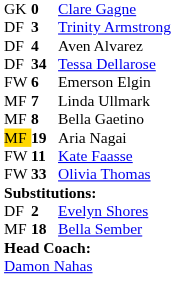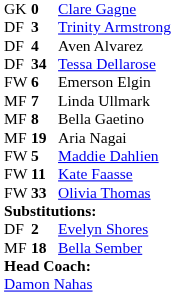 <table style="font-size:90%; margin:0.2em auto;" cellspacing="0" cellpadding="0">
 <tr>
 <th width="25"></th>
 <th width="25"></th>
 </tr>
 <tr>
 <th width="25"></th>
 <th width="25"></th>
 </tr>
 <tr>
 <td>GK</td>
 <td><strong>0</strong></td>
 <td> <a href='#'>Clare Gagne</a></td>
 </tr>
 <tr>
 <td>DF</td>
 <td><strong>3</strong></td>
 <td> <a href='#'>Trinity Armstrong</a></td>
 </tr>
 <tr>
 <td>DF</td>
 <td><strong>4</strong></td>
 <td> Aven Alvarez</td>
 </tr>
 <tr>
 <td>DF</td>
 <td><strong>34</strong></td>
 <td> <a href='#'>Tessa Dellarose</a></td>
 <td></td>
 <td> </td>
 </tr>
 <tr>
 <td>FW</td>
 <td><strong>6</strong></td>
 <td> Emerson Elgin</td>
 </tr>
 <tr>
 <td>MF</td>
 <td><strong>7</strong></td>
 <td> Linda Ullmark</td>
 <td></td>
 <td> </td>
 </tr>
 <tr>
 <td>MF</td>
 <td><strong>8</strong></td>
 <td> Bella Gaetino</td>
 <td></td>
 <td></td>
 </tr>
 <tr>
-<td style="background: gold;">MF</td>
+<td>MF</td>
 <td><strong>19</strong></td>
 <td> Aria Nagai</td>
+</tr>
+<tr>
+<td>FW</td>
+<td><strong>5</strong></td>
+<td> <a href='#'>Maddie Dahlien</a></td>
+<td></td>
+<td></td>
 </tr>
 <tr>
 <td>FW</td>
 <td><strong>11</strong></td>
 <td> <a href='#'>Kate Faasse</a></td>
 </tr>
 <tr>
 <td>FW</td>
 <td><strong>33</strong></td>
 <td> <a href='#'>Olivia Thomas</a></td>
 <td></td>
 <td>   </td>
 </tr>
 <tr>
 <td colspan=3><strong>Substitutions:</strong></td>
 </tr>
 <tr>
 <td>DF</td>
 <td><strong>2</strong></td>
 <td> <a href='#'>Evelyn Shores</a></td>
 <td></td>
 <td> </td>
 </tr>
 <tr>
 <td>MF</td>
 <td><strong>18</strong></td>
 <td> <a href='#'>Bella Sember</a></td>
 <td></td>
 <td> </td>
 </tr>
 <tr>
 <td colspan=3><strong>Head Coach:</strong></td>
 </tr>
 <tr>
 <td colspan=4> <a href='#'>Damon Nahas</a></td>
 </tr>
 </table>
